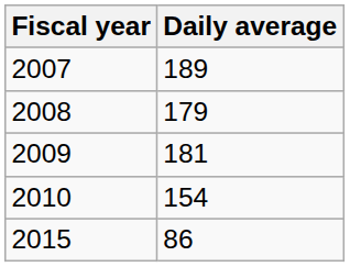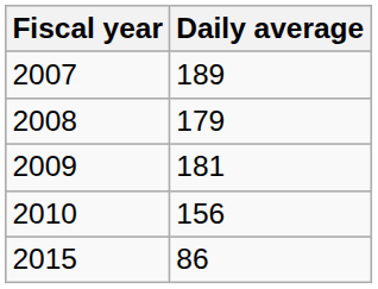 <table class="wikitable">
 <tr>
 <th>Fiscal year</th>
 <th>Daily average</th>
 </tr>
 <tr>
 <td>2007</td>
 <td>189</td>
 </tr>
 <tr>
 <td>2008</td>
 <td>179</td>
 </tr>
 <tr>
 <td>2009</td>
 <td>181</td>
 </tr>
 <tr>
 <td>2010</td>
-<td>154</td>
+<td>156</td>
 </tr>
 <tr>
 <td>2015</td>
 <td>86</td>
 </tr>
 </table>
